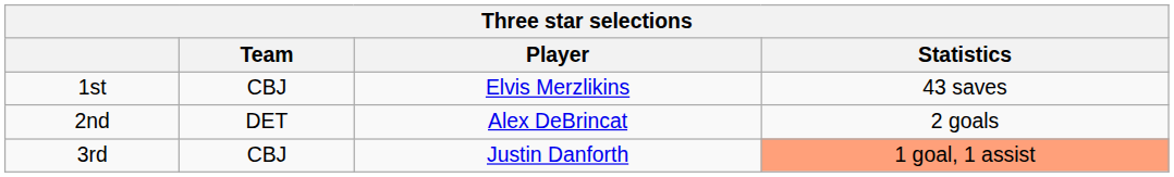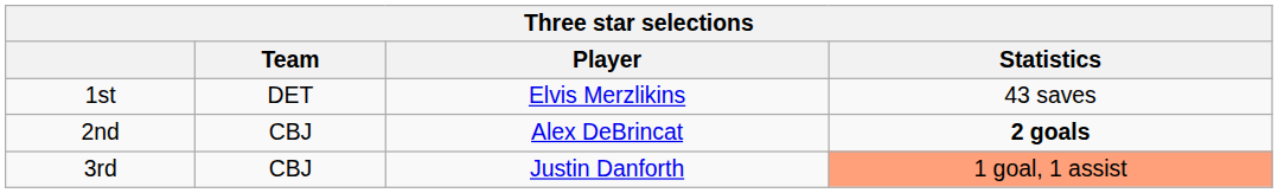 <table class="wikitable" style="width:100%;text-align: center;">
 <tr>
 <th colspan=4>Three star selections</th>
 </tr>
 <tr>
 <th style="width:15%;"></th>
 <th style="width:15%;">Team</th>
 <th style="width:35%;">Player</th>
 <th style="width:35%;">Statistics</th>
 </tr>
 <tr>
 <td>1st</td>
-<td>CBJ</td>
+<td>DET</td>
 <td><a href='#'>Elvis Merzlikins</a></td>
 <td>43 saves</td>
 </tr>
 <tr>
 <td>2nd</td>
-<td>DET</td>
+<td>CBJ</td>
 <td><a href='#'>Alex DeBrincat</a></td>
-<td>2 goals</td>
+<td><strong>2 goals</strong></td>
 </tr>
 <tr>
 <td>3rd</td>
 <td>CBJ</td>
 <td><a href='#'>Justin Danforth</a></td>
 <td style="background: lightsalmon;">1 goal, 1 assist</td>
 </tr>
 </table>
